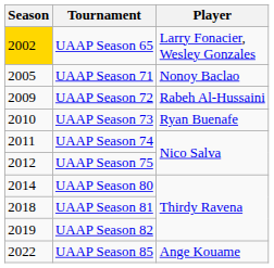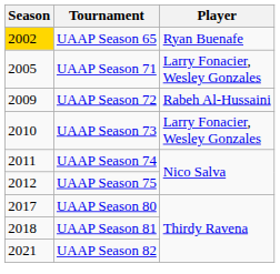 <table class="wikitable sortable">
 <tr>
 <th>Season</th>
 <th>Tournament</th>
 <th>Player</th>
 </tr>
 <tr>
 <td style="background: gold;">2002</td>
 <td><a href='#'>UAAP Season 65</a></td>
-<td><a href='#'>Larry Fonacier</a>,<br><a href='#'>Wesley Gonzales</a></td>
+<td><a href='#'>Ryan Buenafe</a></td>
 </tr>
 <tr>
 <td>2005</td>
 <td><a href='#'>UAAP Season 71</a></td>
-<td><a href='#'>Nonoy Baclao</a></td>
+<td><a href='#'>Larry Fonacier</a>,<br><a href='#'>Wesley Gonzales</a></td>
 </tr>
 <tr>
 <td>2009</td>
 <td><a href='#'>UAAP Season 72</a></td>
 <td><a href='#'>Rabeh Al-Hussaini</a></td>
 </tr>
 <tr>
 <td>2010</td>
 <td><a href='#'>UAAP Season 73</a></td>
-<td><a href='#'>Ryan Buenafe</a></td>
+<td><a href='#'>Larry Fonacier</a>,<br><a href='#'>Wesley Gonzales</a></td>
 </tr>
 <tr>
 <td>2011</td>
 <td><a href='#'>UAAP Season 74</a></td>
 <td rowspan="2"><a href='#'>Nico Salva</a></td>
 </tr>
 <tr>
 <td>2012</td>
 <td><a href='#'>UAAP Season 75</a></td>
 </tr>
 <tr>
-<td>2014</td>
+<td>2017</td>
 <td><a href='#'>UAAP Season 80</a></td>
 <td rowspan="3"><a href='#'>Thirdy Ravena</a></td>
 </tr>
 <tr>
 <td>2018</td>
 <td><a href='#'>UAAP Season 81</a></td>
 </tr>
 <tr>
-<td>2019</td>
+<td>2021</td>
 <td><a href='#'>UAAP Season 82</a></td>
 </tr>
-<tr>
-<td>2022</td>
-<td><a href='#'>UAAP Season 85</a></td>
-<td><a href='#'>Ange Kouame</a></td>
-</tr>
 </table>
